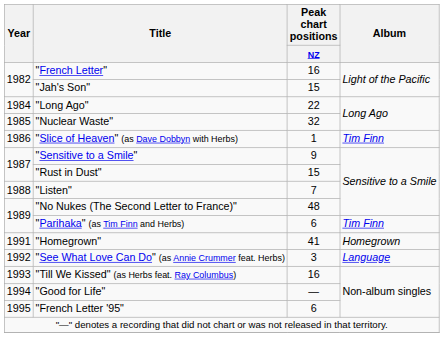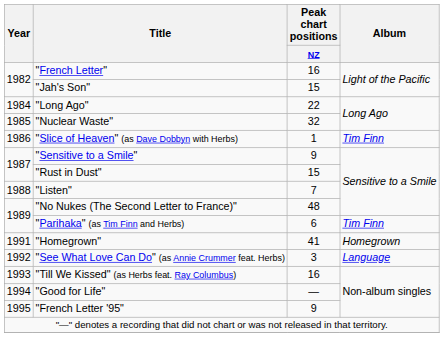 <table class="wikitable plainrowheaders">
 <tr>
 <th rowspan="2" width="1em">Year</th>
 <th rowspan="2">Title</th>
 <th width="3em">Peak chart positions</th>
 <th rowspan="2">Album</th>
 </tr>
 <tr>
 <th><small><a href='#'>NZ</a></small></th>
 </tr>
 <tr>
 <td rowspan="2">1982</td>
 <td>"<a href='#'>French Letter</a>"</td>
 <td align="center">16</td>
 <td rowspan=2><em>Light of the Pacific</em></td>
 </tr>
 <tr>
 <td>"Jah's Son"</td>
 <td align="center">15</td>
 </tr>
 <tr>
 <td>1984</td>
 <td>"Long Ago"</td>
 <td align="center">22</td>
 <td rowspan=2><em>Long Ago</em></td>
 </tr>
 <tr>
 <td>1985</td>
 <td>"Nuclear Waste"</td>
 <td align="center">32</td>
 </tr>
 <tr>
 <td>1986</td>
 <td>"<a href='#'>Slice of Heaven</a>" <small>(as <a href='#'>Dave Dobbyn</a> with Herbs)</small></td>
 <td align="center">1</td>
 <td><em><a href='#'>Tim Finn</a></em></td>
 </tr>
 <tr>
 <td rowspan="2">1987</td>
 <td>"<a href='#'>Sensitive to a Smile</a>"</td>
 <td align="center">9</td>
 <td rowspan=4><em>Sensitive to a Smile</em></td>
 </tr>
 <tr>
 <td>"Rust in Dust"</td>
 <td align="center">15</td>
 </tr>
 <tr>
 <td>1988</td>
 <td>"Listen"</td>
 <td align="center">7</td>
 </tr>
 <tr>
 <td rowspan="2">1989</td>
 <td>"No Nukes (The Second Letter to France)"</td>
 <td align="center">48</td>
 </tr>
 <tr>
 <td>"<a href='#'>Parihaka</a>" <small>(as <a href='#'>Tim Finn</a> and Herbs)</small></td>
 <td align="center">6</td>
 <td><em><a href='#'>Tim Finn</a></em></td>
 </tr>
 <tr>
 <td>1991</td>
 <td>"Homegrown"</td>
 <td align="center">41</td>
 <td><em>Homegrown</em></td>
 </tr>
 <tr>
 <td>1992</td>
 <td>"<a href='#'>See What Love Can Do</a>" <small>(as <a href='#'>Annie Crummer</a> feat. Herbs)</small></td>
 <td align="center">3</td>
 <td><em><a href='#'>Language</a></em></td>
 </tr>
 <tr>
 <td>1993</td>
 <td>"Till We Kissed" <small>(as Herbs feat. <a href='#'>Ray Columbus</a>)</small></td>
 <td align="center">16</td>
 <td rowspan="3">Non-album singles</td>
 </tr>
 <tr>
 <td>1994</td>
 <td>"Good for Life"</td>
 <td align="center">—</td>
 </tr>
 <tr>
 <td>1995</td>
 <td>"French Letter '95"</td>
-<td align="center">6</td>
+<td align="center">9</td>
 </tr>
 <tr>
 <td colspan="4" style="font-size:90%" align="center">"—" denotes a recording that did not chart or was not released in that territory.</td>
 </tr>
 <tr>
 </tr>
 </table>
